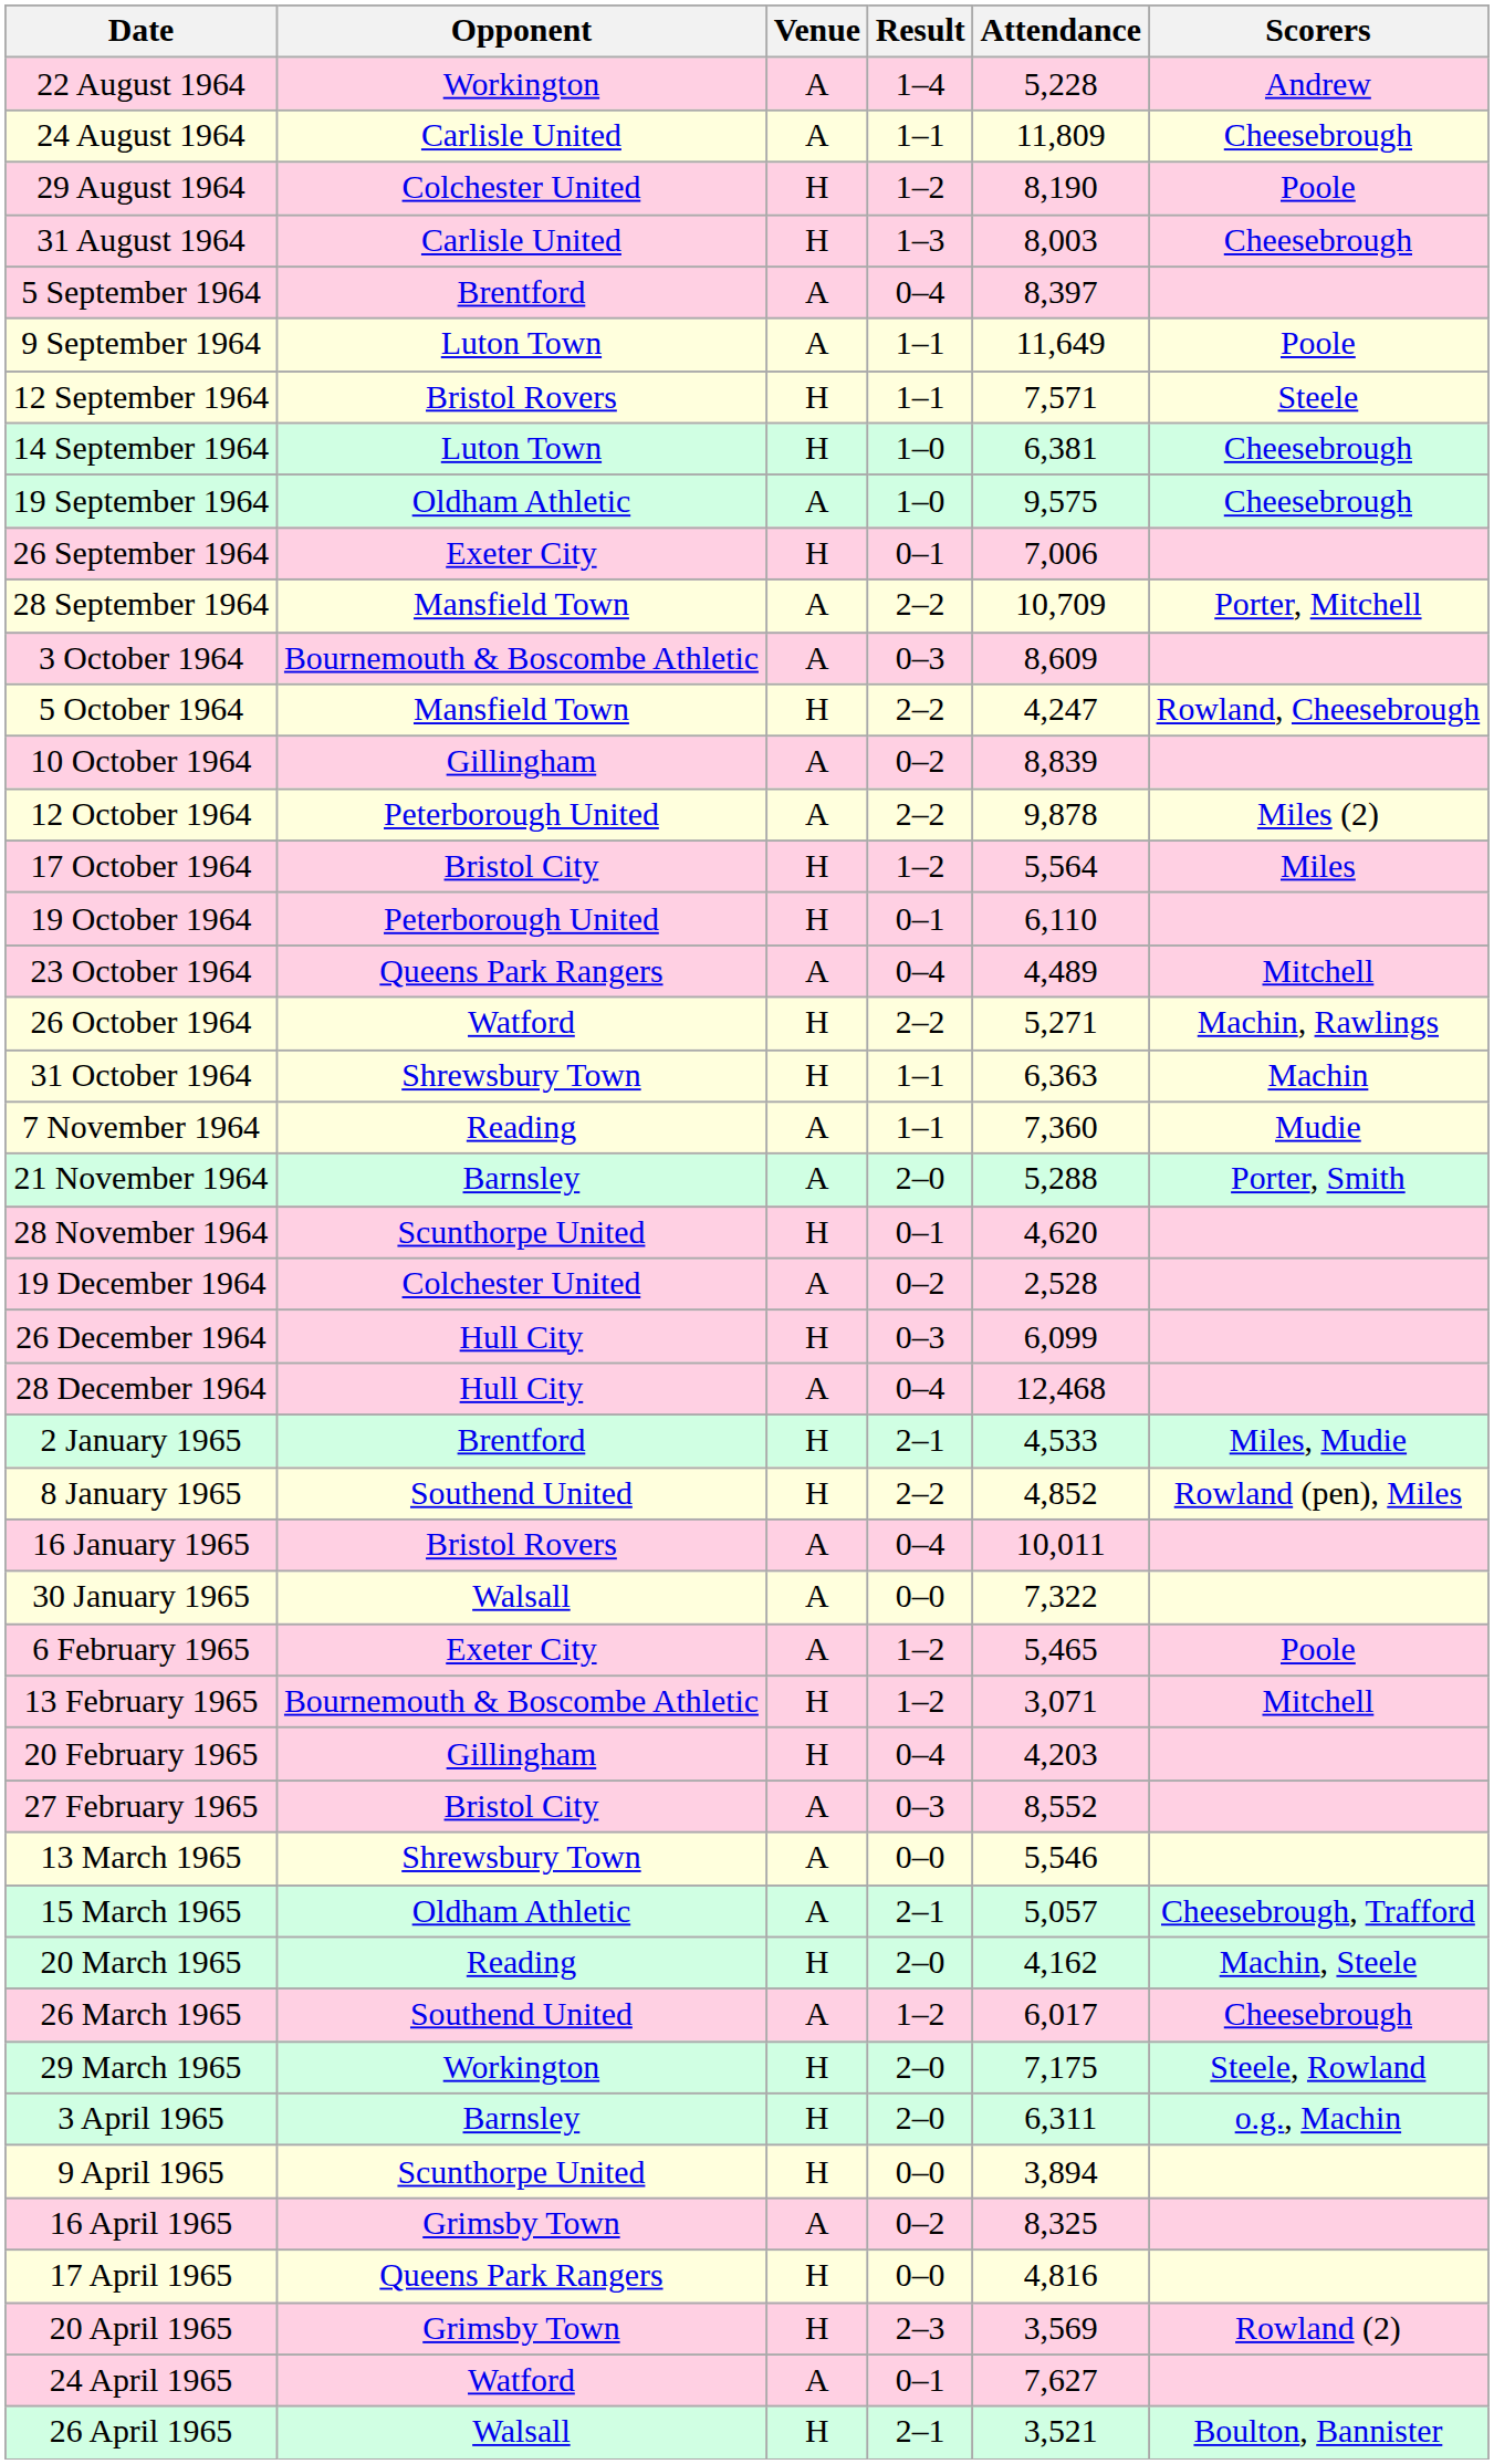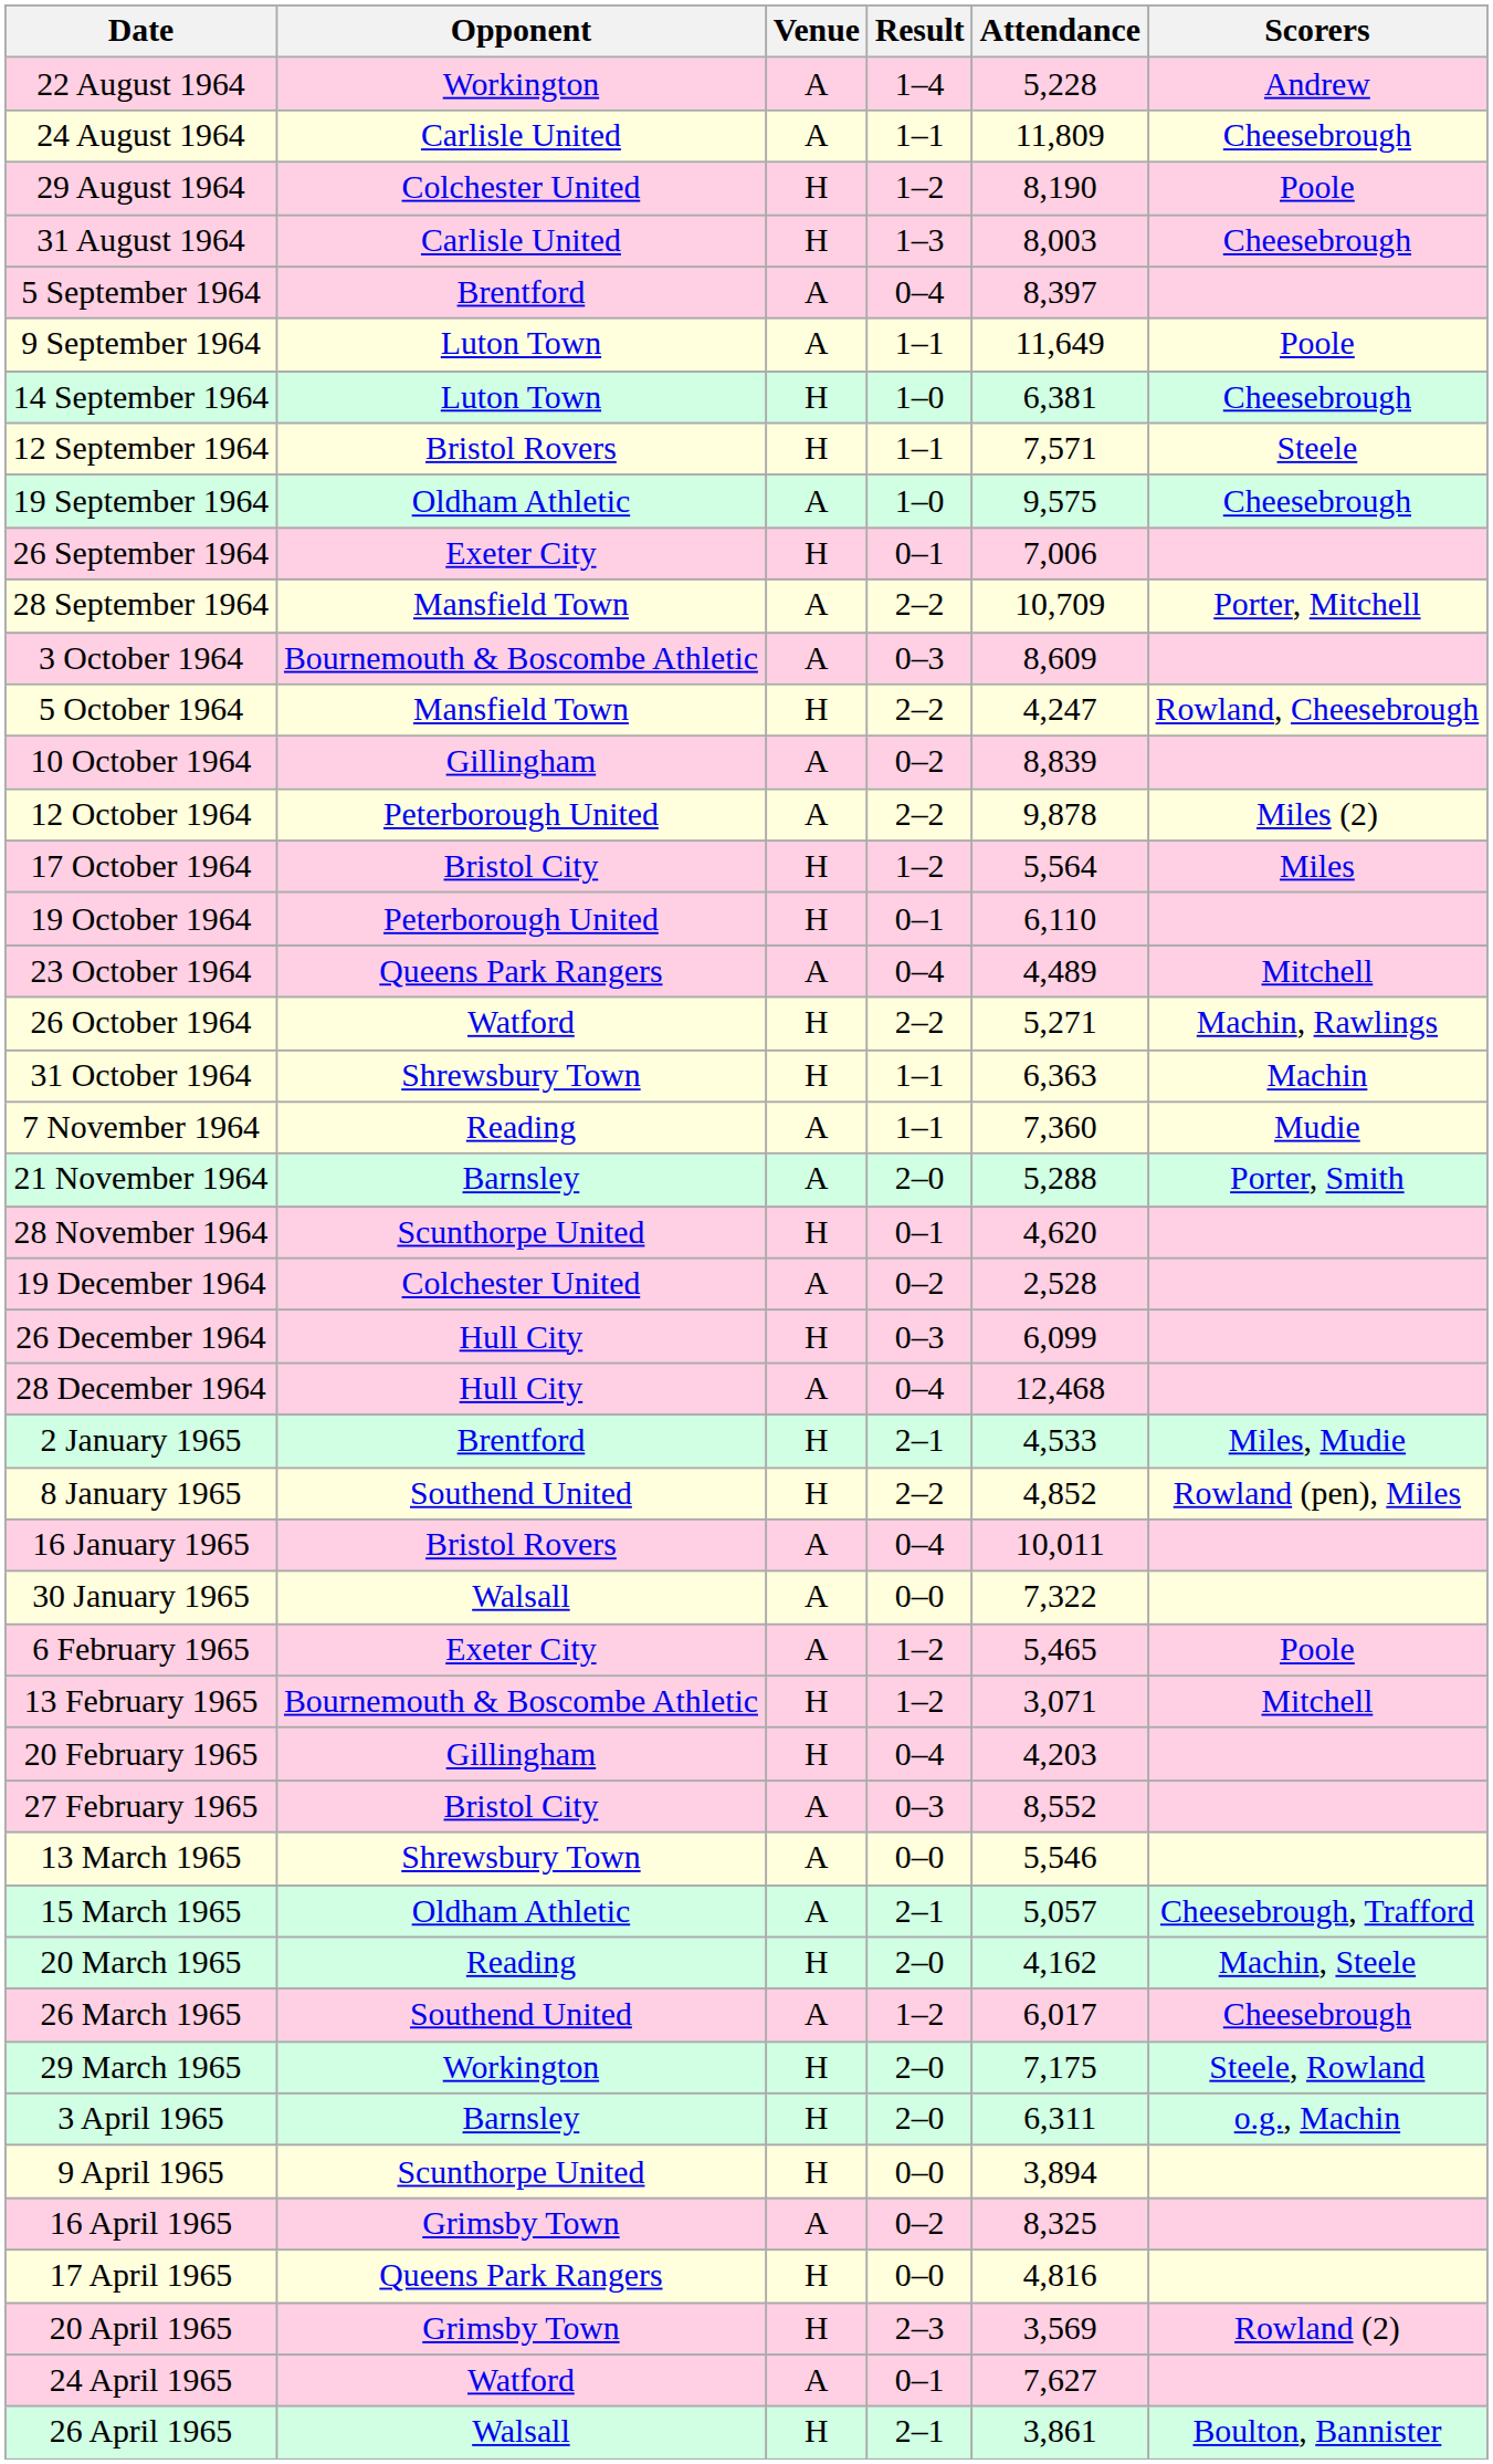 <table class="wikitable sortable" style="font-size:100%; text-align:center">
 <tr>
 <th>Date</th>
 <th>Opponent</th>
 <th>Venue</th>
 <th>Result</th>
 <th>Attendance</th>
 <th>Scorers</th>
 </tr>
 <tr style="background-color: #ffd0e3;">
 <td>22 August 1964</td>
 <td><a href='#'>Workington</a></td>
 <td>A</td>
 <td>1–4</td>
 <td>5,228</td>
 <td><a href='#'>Andrew</a></td>
 </tr>
 <tr style="background-color: #ffffdd;">
 <td>24 August 1964</td>
 <td><a href='#'>Carlisle United</a></td>
 <td>A</td>
 <td>1–1</td>
 <td>11,809</td>
 <td><a href='#'>Cheesebrough</a></td>
 </tr>
 <tr style="background-color: #ffd0e3;">
 <td>29 August 1964</td>
 <td><a href='#'>Colchester United</a></td>
 <td>H</td>
 <td>1–2</td>
 <td>8,190</td>
 <td><a href='#'>Poole</a></td>
 </tr>
 <tr style="background-color: #ffd0e3;">
 <td>31 August 1964</td>
 <td><a href='#'>Carlisle United</a></td>
 <td>H</td>
 <td>1–3</td>
 <td>8,003</td>
 <td><a href='#'>Cheesebrough</a></td>
 </tr>
 <tr style="background-color: #ffd0e3;">
 <td>5 September 1964</td>
 <td><a href='#'>Brentford</a></td>
 <td>A</td>
 <td>0–4</td>
 <td>8,397</td>
 <td></td>
 </tr>
 <tr style="background-color: #ffffdd;">
 <td>9 September 1964</td>
 <td><a href='#'>Luton Town</a></td>
 <td>A</td>
 <td>1–1</td>
 <td>11,649</td>
 <td><a href='#'>Poole</a></td>
 </tr>
+<tr style="background-color: #d0ffe3;">
+<td>14 September 1964</td>
+<td><a href='#'>Luton Town</a></td>
+<td>H</td>
+<td>1–0</td>
+<td>6,381</td>
+<td><a href='#'>Cheesebrough</a></td>
+</tr>
 <tr style="background-color: #ffffdd;">
 <td>12 September 1964</td>
 <td><a href='#'>Bristol Rovers</a></td>
 <td>H</td>
 <td>1–1</td>
 <td>7,571</td>
 <td><a href='#'>Steele</a></td>
-</tr>
-<tr style="background-color: #d0ffe3;">
-<td>14 September 1964</td>
-<td><a href='#'>Luton Town</a></td>
-<td>H</td>
-<td>1–0</td>
-<td>6,381</td>
-<td><a href='#'>Cheesebrough</a></td>
 </tr>
 <tr style="background-color: #d0ffe3;">
 <td>19 September 1964</td>
 <td><a href='#'>Oldham Athletic</a></td>
 <td>A</td>
 <td>1–0</td>
 <td>9,575</td>
 <td><a href='#'>Cheesebrough</a></td>
 </tr>
 <tr style="background-color: #ffd0e3;">
 <td>26 September 1964</td>
 <td><a href='#'>Exeter City</a></td>
 <td>H</td>
 <td>0–1</td>
 <td>7,006</td>
 <td></td>
 </tr>
 <tr style="background-color: #ffffdd;">
 <td>28 September 1964</td>
 <td><a href='#'>Mansfield Town</a></td>
 <td>A</td>
 <td>2–2</td>
 <td>10,709</td>
 <td><a href='#'>Porter</a>, <a href='#'>Mitchell</a></td>
 </tr>
 <tr style="background-color: #ffd0e3;">
 <td>3 October 1964</td>
 <td><a href='#'>Bournemouth & Boscombe Athletic</a></td>
 <td>A</td>
 <td>0–3</td>
 <td>8,609</td>
 <td></td>
 </tr>
 <tr style="background-color: #ffffdd;">
 <td>5 October 1964</td>
 <td><a href='#'>Mansfield Town</a></td>
 <td>H</td>
 <td>2–2</td>
 <td>4,247</td>
 <td><a href='#'>Rowland</a>, <a href='#'>Cheesebrough</a></td>
 </tr>
 <tr style="background-color: #ffd0e3;">
 <td>10 October 1964</td>
 <td><a href='#'>Gillingham</a></td>
 <td>A</td>
 <td>0–2</td>
 <td>8,839</td>
 <td></td>
 </tr>
 <tr style="background-color: #ffffdd;">
 <td>12 October 1964</td>
 <td><a href='#'>Peterborough United</a></td>
 <td>A</td>
 <td>2–2</td>
 <td>9,878</td>
 <td><a href='#'>Miles</a> (2)</td>
 </tr>
 <tr style="background-color: #ffd0e3;">
 <td>17 October 1964</td>
 <td><a href='#'>Bristol City</a></td>
 <td>H</td>
 <td>1–2</td>
 <td>5,564</td>
 <td><a href='#'>Miles</a></td>
 </tr>
 <tr style="background-color: #ffd0e3;">
 <td>19 October 1964</td>
 <td><a href='#'>Peterborough United</a></td>
 <td>H</td>
 <td>0–1</td>
 <td>6,110</td>
 <td></td>
 </tr>
 <tr style="background-color: #ffd0e3;">
 <td>23 October 1964</td>
 <td><a href='#'>Queens Park Rangers</a></td>
 <td>A</td>
 <td>0–4</td>
 <td>4,489</td>
 <td><a href='#'>Mitchell</a></td>
 </tr>
 <tr style="background-color: #ffffdd;">
 <td>26 October 1964</td>
 <td><a href='#'>Watford</a></td>
 <td>H</td>
 <td>2–2</td>
 <td>5,271</td>
 <td><a href='#'>Machin</a>, <a href='#'>Rawlings</a></td>
 </tr>
 <tr style="background-color: #ffffdd;">
 <td>31 October 1964</td>
 <td><a href='#'>Shrewsbury Town</a></td>
 <td>H</td>
 <td>1–1</td>
 <td>6,363</td>
 <td><a href='#'>Machin</a></td>
 </tr>
 <tr style="background-color: #ffffdd;">
 <td>7 November 1964</td>
 <td><a href='#'>Reading</a></td>
 <td>A</td>
 <td>1–1</td>
 <td>7,360</td>
 <td><a href='#'>Mudie</a></td>
 </tr>
 <tr style="background-color: #d0ffe3;">
 <td>21 November 1964</td>
 <td><a href='#'>Barnsley</a></td>
 <td>A</td>
 <td>2–0</td>
 <td>5,288</td>
 <td><a href='#'>Porter</a>, <a href='#'>Smith</a></td>
 </tr>
 <tr style="background-color: #ffd0e3;">
 <td>28 November 1964</td>
 <td><a href='#'>Scunthorpe United</a></td>
 <td>H</td>
 <td>0–1</td>
 <td>4,620</td>
 <td></td>
 </tr>
 <tr style="background-color: #ffd0e3;">
 <td>19 December 1964</td>
 <td><a href='#'>Colchester United</a></td>
 <td>A</td>
 <td>0–2</td>
 <td>2,528</td>
 <td></td>
 </tr>
 <tr style="background-color: #ffd0e3;">
 <td>26 December 1964</td>
 <td><a href='#'>Hull City</a></td>
 <td>H</td>
 <td>0–3</td>
 <td>6,099</td>
 <td></td>
 </tr>
 <tr style="background-color: #ffd0e3;">
 <td>28 December 1964</td>
 <td><a href='#'>Hull City</a></td>
 <td>A</td>
 <td>0–4</td>
 <td>12,468</td>
 <td></td>
 </tr>
 <tr style="background-color: #d0ffe3;">
 <td>2 January 1965</td>
 <td><a href='#'>Brentford</a></td>
 <td>H</td>
 <td>2–1</td>
 <td>4,533</td>
 <td><a href='#'>Miles</a>, <a href='#'>Mudie</a></td>
 </tr>
 <tr style="background-color: #ffffdd;">
 <td>8 January 1965</td>
 <td><a href='#'>Southend United</a></td>
 <td>H</td>
 <td>2–2</td>
 <td>4,852</td>
 <td><a href='#'>Rowland</a> (pen), <a href='#'>Miles</a></td>
 </tr>
 <tr style="background-color: #ffd0e3;">
 <td>16 January 1965</td>
 <td><a href='#'>Bristol Rovers</a></td>
 <td>A</td>
 <td>0–4</td>
 <td>10,011</td>
 <td></td>
 </tr>
 <tr style="background-color: #ffffdd;">
 <td>30 January 1965</td>
 <td><a href='#'>Walsall</a></td>
 <td>A</td>
 <td>0–0</td>
 <td>7,322</td>
 <td></td>
 </tr>
 <tr style="background-color: #ffd0e3;">
 <td>6 February 1965</td>
 <td><a href='#'>Exeter City</a></td>
 <td>A</td>
 <td>1–2</td>
 <td>5,465</td>
 <td><a href='#'>Poole</a></td>
 </tr>
 <tr style="background-color: #ffd0e3;">
 <td>13 February 1965</td>
 <td><a href='#'>Bournemouth & Boscombe Athletic</a></td>
 <td>H</td>
 <td>1–2</td>
 <td>3,071</td>
 <td><a href='#'>Mitchell</a></td>
 </tr>
 <tr style="background-color: #ffd0e3;">
 <td>20 February 1965</td>
 <td><a href='#'>Gillingham</a></td>
 <td>H</td>
 <td>0–4</td>
 <td>4,203</td>
 <td></td>
 </tr>
 <tr style="background-color: #ffd0e3;">
 <td>27 February 1965</td>
 <td><a href='#'>Bristol City</a></td>
 <td>A</td>
 <td>0–3</td>
 <td>8,552</td>
 <td></td>
 </tr>
 <tr style="background-color: #ffffdd;">
 <td>13 March 1965</td>
 <td><a href='#'>Shrewsbury Town</a></td>
 <td>A</td>
 <td>0–0</td>
 <td>5,546</td>
 <td></td>
 </tr>
 <tr style="background-color: #d0ffe3;">
 <td>15 March 1965</td>
 <td><a href='#'>Oldham Athletic</a></td>
 <td>A</td>
 <td>2–1</td>
 <td>5,057</td>
 <td><a href='#'>Cheesebrough</a>, <a href='#'>Trafford</a></td>
 </tr>
 <tr style="background-color: #d0ffe3;">
 <td>20 March 1965</td>
 <td><a href='#'>Reading</a></td>
 <td>H</td>
 <td>2–0</td>
 <td>4,162</td>
 <td><a href='#'>Machin</a>, <a href='#'>Steele</a></td>
 </tr>
 <tr style="background-color: #ffd0e3;">
 <td>26 March 1965</td>
 <td><a href='#'>Southend United</a></td>
 <td>A</td>
 <td>1–2</td>
 <td>6,017</td>
 <td><a href='#'>Cheesebrough</a></td>
 </tr>
 <tr style="background-color: #d0ffe3;">
 <td>29 March 1965</td>
 <td><a href='#'>Workington</a></td>
 <td>H</td>
 <td>2–0</td>
 <td>7,175</td>
 <td><a href='#'>Steele</a>, <a href='#'>Rowland</a></td>
 </tr>
 <tr style="background-color: #d0ffe3;">
 <td>3 April 1965</td>
 <td><a href='#'>Barnsley</a></td>
 <td>H</td>
 <td>2–0</td>
 <td>6,311</td>
 <td><a href='#'>o.g.</a>, <a href='#'>Machin</a></td>
 </tr>
 <tr style="background-color: #ffffdd;">
 <td>9 April 1965</td>
 <td><a href='#'>Scunthorpe United</a></td>
 <td>H</td>
 <td>0–0</td>
 <td>3,894</td>
 <td></td>
 </tr>
 <tr style="background-color: #ffd0e3;">
 <td>16 April 1965</td>
 <td><a href='#'>Grimsby Town</a></td>
 <td>A</td>
 <td>0–2</td>
 <td>8,325</td>
 <td></td>
 </tr>
 <tr style="background-color: #ffffdd;">
 <td>17 April 1965</td>
 <td><a href='#'>Queens Park Rangers</a></td>
 <td>H</td>
 <td>0–0</td>
 <td>4,816</td>
 <td></td>
 </tr>
 <tr style="background-color: #ffd0e3;">
 <td>20 April 1965</td>
 <td><a href='#'>Grimsby Town</a></td>
 <td>H</td>
 <td>2–3</td>
 <td>3,569</td>
 <td><a href='#'>Rowland</a> (2)</td>
 </tr>
 <tr style="background-color: #ffd0e3;">
 <td>24 April 1965</td>
 <td><a href='#'>Watford</a></td>
 <td>A</td>
 <td>0–1</td>
 <td>7,627</td>
 <td></td>
 </tr>
 <tr style="background-color: #d0ffe3;">
 <td>26 April 1965</td>
 <td><a href='#'>Walsall</a></td>
 <td>H</td>
 <td>2–1</td>
-<td>3,521</td>
+<td>3,861</td>
 <td><a href='#'>Boulton</a>, <a href='#'>Bannister</a></td>
 </tr>
 </table>
